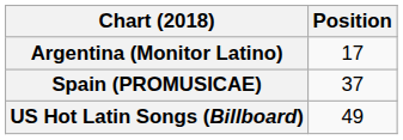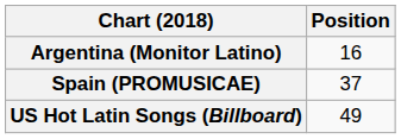 <table class="wikitable plainrowheaders sortable" style="text-align:center">
 <tr>
 <th scope="col">Chart (2018)</th>
 <th scope="col">Position</th>
 </tr>
 <tr>
 <th scope="row">Argentina (Monitor Latino)</th>
-<td>17</td>
+<td>16</td>
 </tr>
 <tr>
 <th scope="row">Spain (PROMUSICAE)</th>
 <td>37</td>
 </tr>
 <tr>
 <th scope="row">US Hot Latin Songs (<em>Billboard</em>)</th>
 <td>49</td>
 </tr>
 </table>
